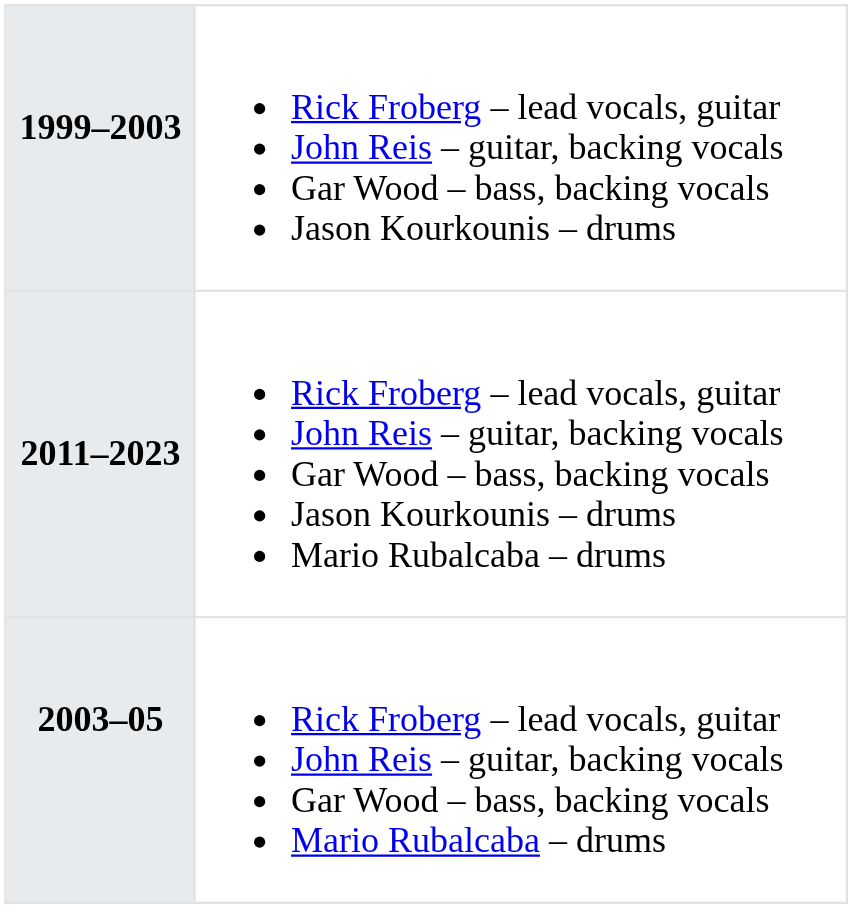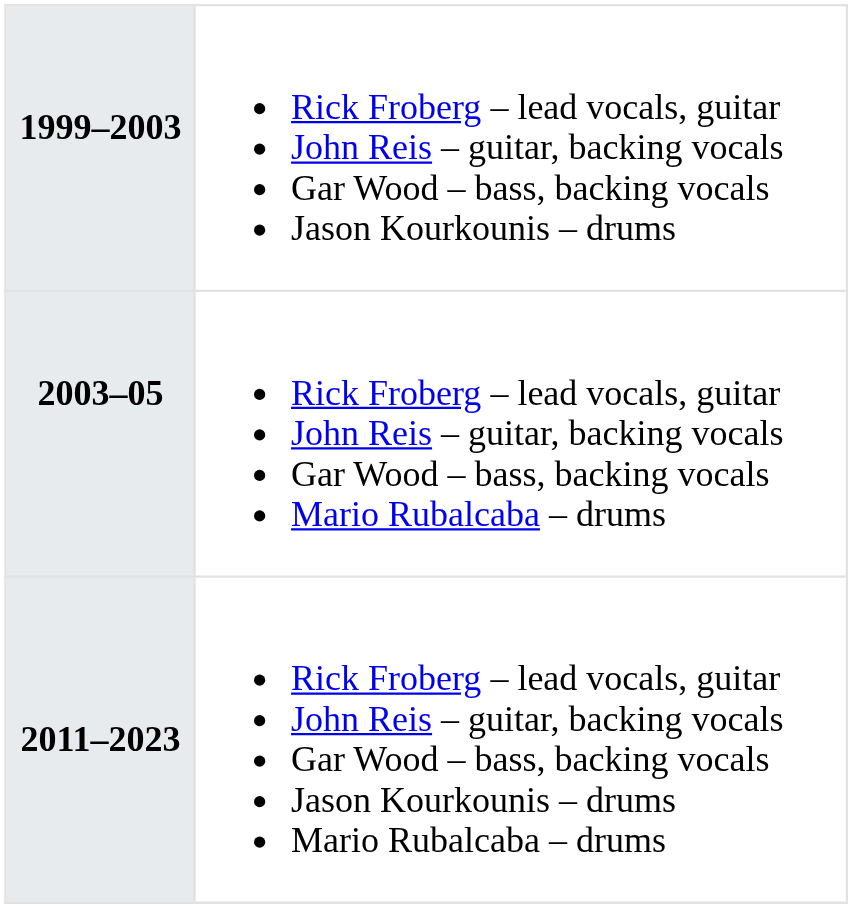 <table class="toccolours"  border=1 cellpadding=2 cellspacing=0 style="float: right; width: 375px; margin: 0 0 1em 1em; border-collapse: collapse; border: 1px solid #E2E2E2;">
 <tr>
 <th bgcolor="#E7EBEE">1999–2003<br><br></th>
 <td><br><ul><li><a href='#'>Rick Froberg</a> – lead vocals, guitar</li><li><a href='#'>John Reis</a> – guitar, backing vocals</li><li>Gar Wood – bass, backing vocals</li><li>Jason Kourkounis – drums</li></ul></td>
 </tr>
 <tr>
+<th bgcolor="#E7EBEE">2003–05<br><br><br></th>
+<td><br><ul><li><a href='#'>Rick Froberg</a> – lead vocals, guitar</li><li><a href='#'>John Reis</a> – guitar, backing vocals</li><li>Gar Wood – bass, backing vocals</li><li><a href='#'>Mario Rubalcaba</a> – drums</li></ul></td>
+</tr>
+<tr>
 <th bgcolor="#E7EBEE">2011–2023<br></th>
 <td><br><ul><li><a href='#'>Rick Froberg</a> – lead vocals, guitar</li><li><a href='#'>John Reis</a> – guitar, backing vocals</li><li>Gar Wood – bass, backing vocals</li><li>Jason Kourkounis – drums</li><li>Mario Rubalcaba – drums</li></ul></td>
 </tr>
 <tr>
-<th bgcolor="#E7EBEE">2003–05<br><br><br></th>
-<td><br><ul><li><a href='#'>Rick Froberg</a> – lead vocals, guitar</li><li><a href='#'>John Reis</a> – guitar, backing vocals</li><li>Gar Wood – bass, backing vocals</li><li><a href='#'>Mario Rubalcaba</a> – drums</li></ul></td>
-</tr>
-<tr>
 </tr>
 </table>
